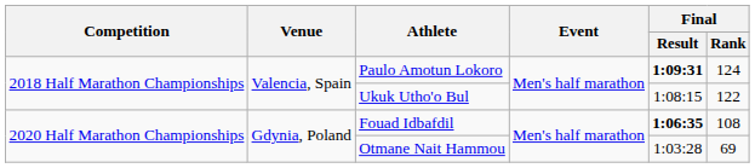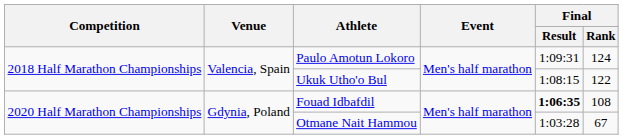 <table class="wikitable" style="font-size:90%">
 <tr>
 <th rowspan="2">Competition</th>
 <th rowspan="2">Venue</th>
 <th rowspan="2">Athlete</th>
 <th rowspan="2">Event</th>
 <th colspan="2">Final</th>
 </tr>
 <tr style="font-size:95%">
 <th>Result</th>
 <th>Rank</th>
 </tr>
 <tr align=center>
 <td rowspan="2"><a href='#'>2018 Half Marathon Championships</a></td>
 <td rowspan="2"><a href='#'>Valencia</a>, Spain</td>
 <td align=left><a href='#'>Paulo Amotun Lokoro</a></td>
 <td align=left rowspan=2><a href='#'>Men's half marathon</a></td>
-<td><strong>1:09:31</strong></td>
+<td>1:09:31</td>
 <td>124</td>
 </tr>
 <tr align=center>
 <td align=left><a href='#'>Ukuk Utho'o Bul</a></td>
 <td>1:08:15</td>
 <td>122</td>
 </tr>
 <tr align=center>
 <td rowspan="2"><a href='#'>2020 Half Marathon Championships</a></td>
 <td rowspan="2"><a href='#'>Gdynia</a>, Poland</td>
 <td align=left><a href='#'>Fouad Idbafdil</a></td>
 <td align=left rowspan=2><a href='#'>Men's half marathon</a></td>
 <td><strong>1:06:35</strong></td>
 <td>108</td>
 </tr>
 <tr align=center>
 <td align=left><a href='#'>Otmane Nait Hammou</a></td>
 <td>1:03:28</td>
-<td>69</td>
+<td>67</td>
 </tr>
 </table>
